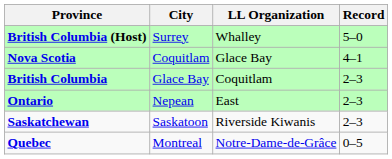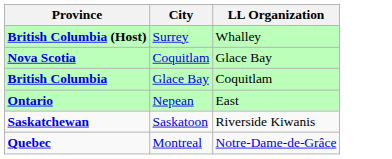 <table class="wikitable">
 <tr>
 <th>Province</th>
 <th>City</th>
 <th>LL Organization</th>
-<th>Record</th>
 </tr>
 <tr style="background:#bfb;">
 <td><strong> <a href='#'>British Columbia</a> (Host)</strong></td>
 <td><a href='#'>Surrey</a></td>
 <td>Whalley</td>
-<td>5–0</td>
 </tr>
 <tr style="background:#bfb;">
 <td><strong> <a href='#'>Nova Scotia</a></strong></td>
 <td><a href='#'>Coquitlam</a></td>
 <td>Glace Bay</td>
-<td>4–1</td>
 </tr>
 <tr style="background:#bfb;">
 <td><strong> <a href='#'>British Columbia</a></strong></td>
 <td><a href='#'>Glace Bay</a></td>
 <td>Coquitlam</td>
-<td>2–3</td>
 </tr>
 <tr style="background:#bfb;">
 <td><strong> <a href='#'>Ontario</a></strong></td>
 <td><a href='#'>Nepean</a></td>
 <td>East</td>
-<td>2–3</td>
 </tr>
 <tr>
 <td><strong> <a href='#'>Saskatchewan</a></strong></td>
 <td><a href='#'>Saskatoon</a></td>
 <td>Riverside Kiwanis</td>
-<td>2–3</td>
 </tr>
 <tr>
 <td><strong> <a href='#'>Quebec</a></strong></td>
 <td><a href='#'>Montreal</a></td>
 <td><a href='#'>Notre-Dame-de-Grâce</a></td>
-<td>0–5</td>
 </tr>
 </table>
